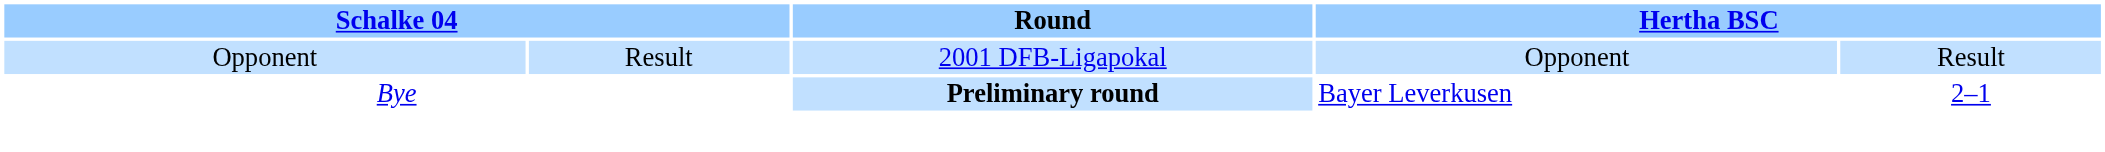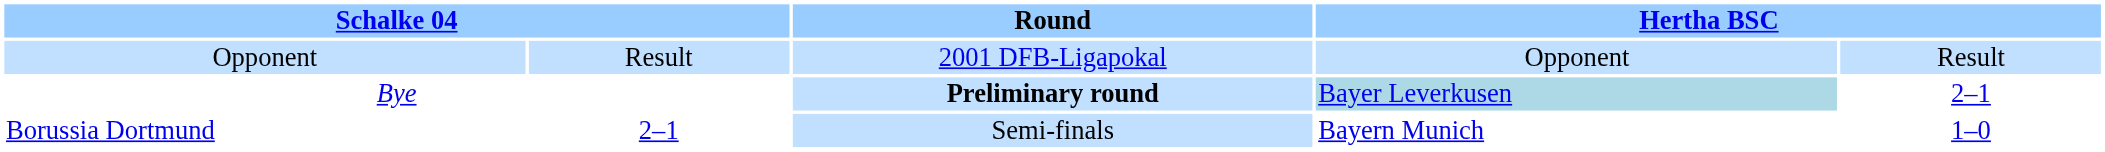 <table style="width:80%; text-align:center;">
 <tr style="vertical-align:top; background:#99CCFF;">
 <th colspan="2"><a href='#'>Schalke 04</a></th>
 <th style="width:20%">Round</th>
 <th colspan="2"><a href='#'>Hertha BSC</a></th>
 </tr>
 <tr style="vertical-align:top; background:#C1E0FF;">
 <td style="width:20%">Opponent</td>
 <td style="width:10%">Result</td>
 <td><a href='#'>2001 DFB-Ligapokal</a></td>
 <td style="width:20%">Opponent</td>
 <td style="width:10%">Result</td>
 </tr>
 <tr>
 <td colspan="2"><em><a href='#'>Bye</a></em></td>
 <td style="background:#C1E0FF;"><strong>Preliminary round</strong></td>
-<td align="left"><a href='#'>Bayer Leverkusen</a></td>
+<td align="left" style="background: lightblue;"><a href='#'>Bayer Leverkusen</a></td>
 <td><a href='#'>2–1</a></td>
 </tr>
+<tr>
+<td align="left"><a href='#'>Borussia Dortmund</a></td>
+<td><a href='#'>2–1</a></td>
+<td style="background:#C1E0FF;">Semi-finals</td>
+<td align="left"><a href='#'>Bayern Munich</a></td>
+<td><a href='#'>1–0</a></td>
+</tr>
 </table>
